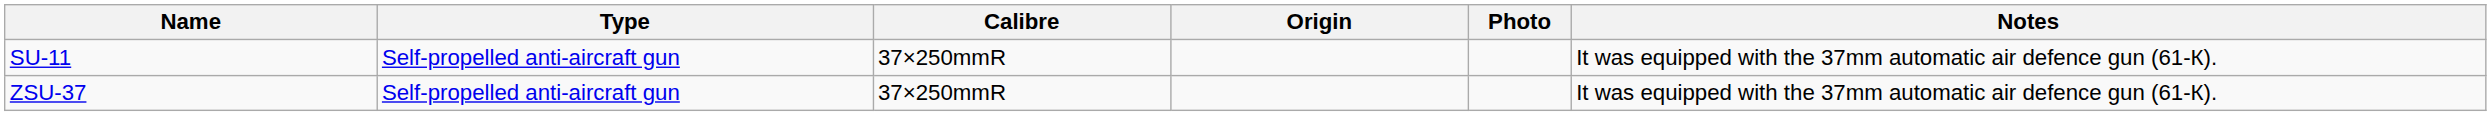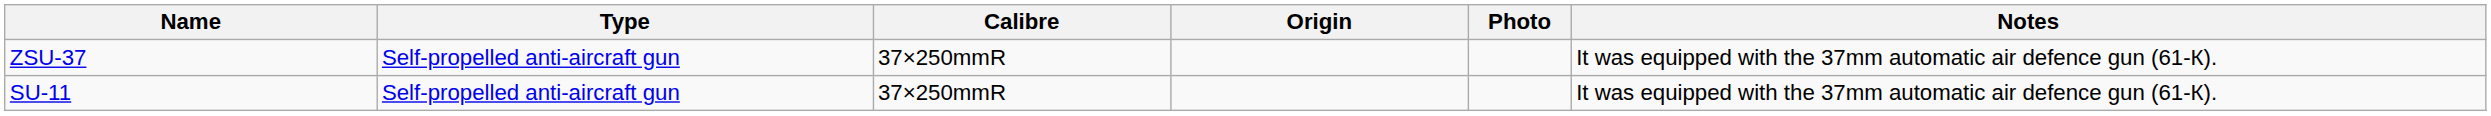 <table class="wikitable" style="width:90%;">
 <tr>
 <th style="width:15%;">Name</th>
 <th style="width:20%;">Type</th>
 <th style="width:12%;">Calibre</th>
 <th style="width:12%;">Origin</th>
 <th>Photo</th>
 <th>Notes</th>
 </tr>
 <tr>
+<td><a href='#'>ZSU-37</a></td>
+<td><a href='#'>Self-propelled anti-aircraft gun</a></td>
+<td>37×250mmR</td>
+<td></td>
+<td></td>
+<td>It was equipped with the 37mm automatic air defence gun (61-К).</td>
+</tr>
+<tr>
 <td><a href='#'>SU-11</a></td>
 <td><a href='#'>Self-propelled anti-aircraft gun</a></td>
 <td>37×250mmR</td>
 <td></td>
 <td></td>
 <td>It was equipped with the 37mm automatic air defence gun (61-К).</td>
 </tr>
-<tr>
-<td><a href='#'>ZSU-37</a></td>
-<td><a href='#'>Self-propelled anti-aircraft gun</a></td>
-<td>37×250mmR</td>
-<td></td>
-<td></td>
-<td>It was equipped with the 37mm automatic air defence gun (61-К).</td>
-</tr>
 </table>
